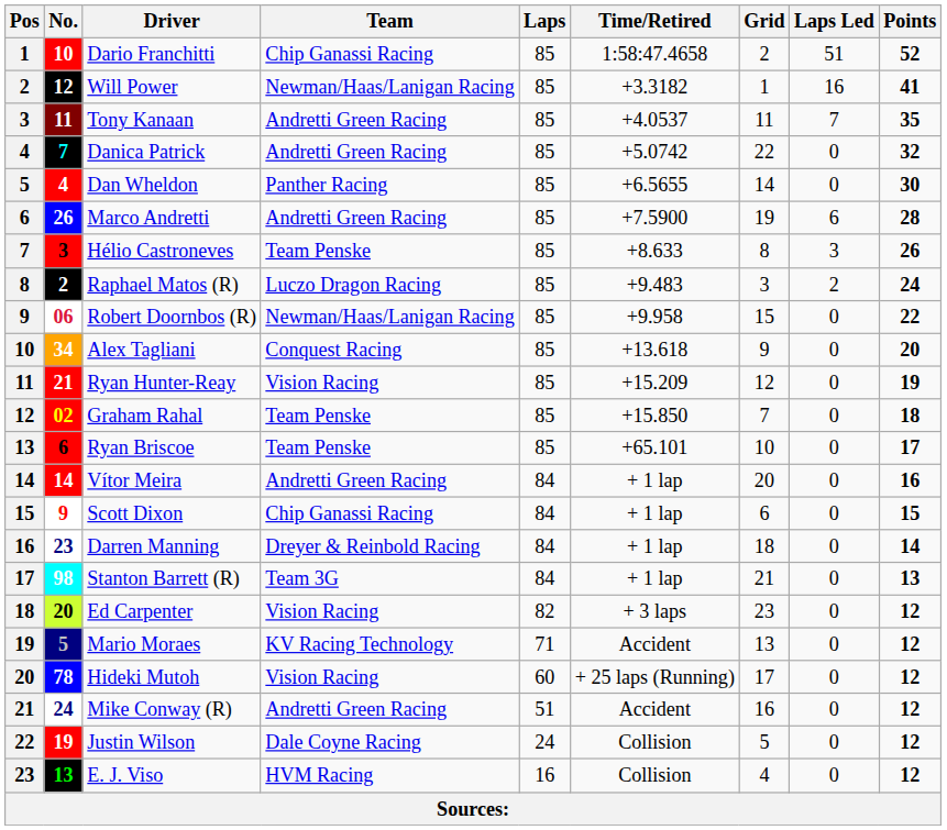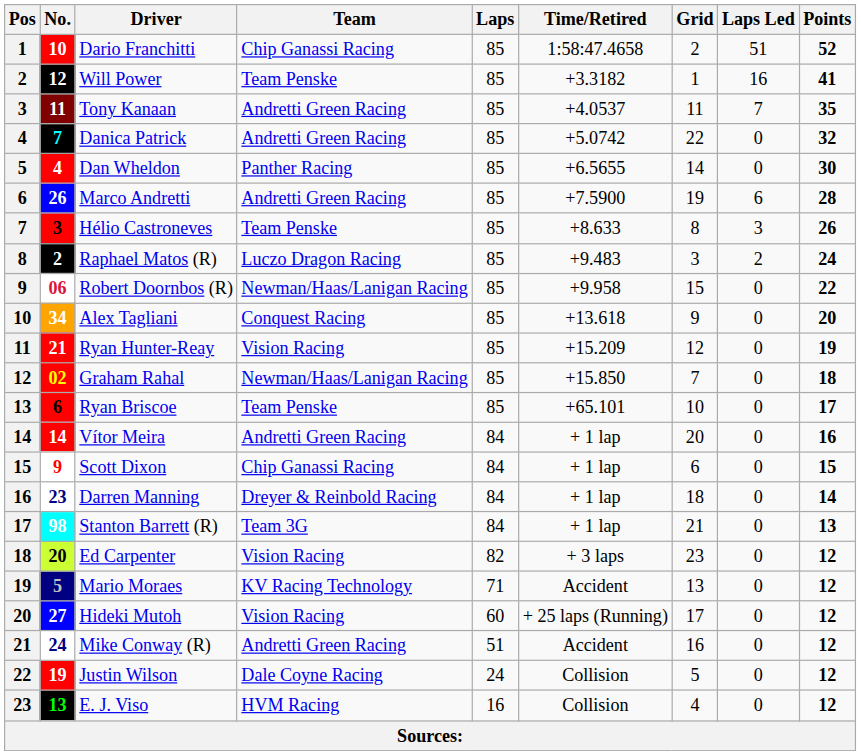 <table class="wikitable" style="font-size:95%;">
 <tr>
 <th>Pos</th>
 <th>No.</th>
 <th>Driver</th>
 <th>Team</th>
 <th>Laps</th>
 <th>Time/Retired</th>
 <th>Grid</th>
 <th>Laps Led</th>
 <th>Points</th>
 </tr>
 <tr>
 <th>1</th>
 <td style="background:red; color:white;" align=center><strong>10</strong></td>
 <td> <a href='#'>Dario Franchitti</a></td>
 <td><a href='#'>Chip Ganassi Racing</a></td>
 <td align=center>85</td>
 <td align=center>1:58:47.4658</td>
 <td align=center>2</td>
 <td align=center>51</td>
 <td align=center><strong>52</strong></td>
 </tr>
 <tr>
 <th>2</th>
 <td style="background:black; color:white;" align="center"><strong>12</strong></td>
 <td> <a href='#'>Will Power</a></td>
-<td><a href='#'>Newman/Haas/Lanigan Racing</a></td>
+<td><a href='#'>Team Penske</a></td>
 <td align=center>85</td>
 <td align=center>+3.3182</td>
 <td align=center>1</td>
 <td align=center>16</td>
 <td align=center><strong>41</strong></td>
 </tr>
 <tr>
 <th>3</th>
 <td style="background:maroon; color:white;" align=center><strong>11</strong></td>
 <td> <a href='#'>Tony Kanaan</a></td>
 <td><a href='#'>Andretti Green Racing</a></td>
 <td align=center>85</td>
 <td align=center>+4.0537</td>
 <td align=center>11</td>
 <td align=center>7</td>
 <td align=center><strong>35</strong></td>
 </tr>
 <tr>
 <th>4</th>
 <td style="background:#000000; color:aqua;" align=center><strong>7</strong></td>
 <td> <a href='#'>Danica Patrick</a></td>
 <td><a href='#'>Andretti Green Racing</a></td>
 <td align=center>85</td>
 <td align=center>+5.0742</td>
 <td align=center>22</td>
 <td align=center>0</td>
 <td align=center><strong>32</strong></td>
 </tr>
 <tr>
 <th>5</th>
 <td style="background:red; color:white;" align=center><strong>4</strong></td>
 <td> <a href='#'>Dan Wheldon</a></td>
 <td><a href='#'>Panther Racing</a></td>
 <td align=center>85</td>
 <td align=center>+6.5655</td>
 <td align=center>14</td>
 <td align=center>0</td>
 <td align=center><strong>30</strong></td>
 </tr>
 <tr>
 <th>6</th>
 <td style="background:blue; color:white;" align=center><strong>26</strong></td>
 <td> <a href='#'>Marco Andretti</a></td>
 <td><a href='#'>Andretti Green Racing</a></td>
 <td align=center>85</td>
 <td align=center>+7.5900</td>
 <td align=center>19</td>
 <td align=center>6</td>
 <td align=center><strong>28</strong></td>
 </tr>
 <tr>
 <th>7</th>
 <td style="background:#FF0000; color:black;" align="center"><strong>3</strong></td>
 <td> <a href='#'>Hélio Castroneves</a></td>
 <td><a href='#'>Team Penske</a></td>
 <td align=center>85</td>
 <td align=center>+8.633</td>
 <td align=center>8</td>
 <td align=center>3</td>
 <td align=center><strong>26</strong></td>
 </tr>
 <tr>
 <th>8</th>
 <td style="background:black; color:white;" align=center><strong>2</strong></td>
 <td> <a href='#'>Raphael Matos</a> (R)</td>
 <td><a href='#'>Luczo Dragon Racing</a></td>
 <td align=center>85</td>
 <td align=center>+9.483</td>
 <td align=center>3</td>
 <td align=center>2</td>
 <td align=center><strong>24</strong></td>
 </tr>
 <tr>
 <th>9</th>
 <td style="background:white; color:crimson;" align=center><strong>06</strong></td>
 <td> <a href='#'>Robert Doornbos</a> (R)</td>
 <td><a href='#'>Newman/Haas/Lanigan Racing</a></td>
 <td align=center>85</td>
 <td align=center>+9.958</td>
 <td align=center>15</td>
 <td align=center>0</td>
 <td align=center><strong>22</strong></td>
 </tr>
 <tr>
 <th>10</th>
 <td style="background:Orange; color:white;" align=center><strong>34</strong></td>
 <td> <a href='#'>Alex Tagliani</a></td>
 <td><a href='#'>Conquest Racing</a></td>
 <td align=center>85</td>
 <td align=center>+13.618</td>
 <td align=center>9</td>
 <td align=center>0</td>
 <td align=center><strong>20</strong></td>
 </tr>
 <tr>
 <th>11</th>
 <td style="background:red; color:white;" align=center><strong>21</strong></td>
 <td> <a href='#'>Ryan Hunter-Reay</a></td>
 <td><a href='#'>Vision Racing</a></td>
 <td align=center>85</td>
 <td align=center>+15.209</td>
 <td align=center>12</td>
 <td align=center>0</td>
 <td align=center><strong>19</strong></td>
 </tr>
 <tr>
 <th>12</th>
 <td style="background:red; color:yellow;" align=center><strong>02</strong></td>
 <td> <a href='#'>Graham Rahal</a></td>
-<td><a href='#'>Team Penske</a></td>
+<td><a href='#'>Newman/Haas/Lanigan Racing</a></td>
 <td align=center>85</td>
 <td align=center>+15.850</td>
 <td align=center>7</td>
 <td align=center>0</td>
 <td align=center><strong>18</strong></td>
 </tr>
 <tr>
 <th>13</th>
 <td style="background:#FF0000; color:black;" align="center"><strong>6</strong></td>
 <td> <a href='#'>Ryan Briscoe</a></td>
 <td><a href='#'>Team Penske</a></td>
 <td align=center>85</td>
 <td align=center>+65.101</td>
 <td align=center>10</td>
 <td align=center>0</td>
 <td align=center><strong>17</strong></td>
 </tr>
 <tr>
 <th>14</th>
 <td style="background:red; color:white;" align=center><strong>14</strong></td>
 <td> <a href='#'>Vítor Meira</a></td>
 <td><a href='#'>Andretti Green Racing</a></td>
 <td align=center>84</td>
 <td align=center>+ 1 lap</td>
 <td align=center>20</td>
 <td align=center>0</td>
 <td align=center><strong>16</strong></td>
 </tr>
 <tr>
 <th>15</th>
 <td style="background:#FFFFFF; color:red;" align=center><strong>9</strong></td>
 <td> <a href='#'>Scott Dixon</a></td>
 <td><a href='#'>Chip Ganassi Racing</a></td>
 <td align=center>84</td>
 <td align=center>+ 1 lap</td>
 <td align=center>6</td>
 <td align=center>0</td>
 <td align=center><strong>15</strong></td>
 </tr>
 <tr>
 <th>16</th>
 <td style="background:white; color:navy;" align=center><strong>23</strong></td>
 <td> <a href='#'>Darren Manning</a></td>
 <td><a href='#'>Dreyer & Reinbold Racing</a></td>
 <td align=center>84</td>
 <td align=center>+ 1 lap</td>
 <td align=center>18</td>
 <td align=center>0</td>
 <td align=center><strong>14</strong></td>
 </tr>
 <tr>
 <th>17</th>
 <td style="background:aqua; color:white;" align=center><strong>98</strong></td>
 <td> <a href='#'>Stanton Barrett</a> (R)</td>
 <td><a href='#'>Team 3G</a></td>
 <td align=center>84</td>
 <td align=center>+ 1 lap</td>
 <td align=center>21</td>
 <td align=center>0</td>
 <td align=center><strong>13</strong></td>
 </tr>
 <tr>
 <th>18</th>
 <td style="background:#CCFF33; color:black;" align=center><strong>20</strong></td>
 <td> <a href='#'>Ed Carpenter</a></td>
 <td><a href='#'>Vision Racing</a></td>
 <td align=center>82</td>
 <td align=center>+ 3 laps</td>
 <td align=center>23</td>
 <td align=center>0</td>
 <td align=center><strong>12</strong></td>
 </tr>
 <tr>
 <th>19</th>
 <td style="background:navy; color:silver;" align=center><strong>5</strong></td>
 <td> <a href='#'>Mario Moraes</a></td>
 <td><a href='#'>KV Racing Technology</a></td>
 <td align=center>71</td>
 <td align=center>Accident</td>
 <td align=center>13</td>
 <td align=center>0</td>
 <td align=center><strong>12</strong></td>
 </tr>
 <tr>
 <th>20</th>
-<td style="background:blue; color:white;" align=center><strong>78</strong></td>
+<td style="background:blue; color:white;" align=center><strong>27</strong></td>
 <td> <a href='#'>Hideki Mutoh</a></td>
 <td><a href='#'>Vision Racing</a></td>
 <td align=center>60</td>
 <td align=center>+ 25 laps (Running)</td>
 <td align=center>17</td>
 <td align=center>0</td>
 <td align=center><strong>12</strong></td>
 </tr>
 <tr>
 <th>21</th>
 <td style="background:white; color:navy;" align=center><strong>24</strong></td>
 <td> <a href='#'>Mike Conway</a> (R)</td>
 <td><a href='#'>Andretti Green Racing</a></td>
 <td align=center>51</td>
 <td align=center>Accident</td>
 <td align=center>16</td>
 <td align=center>0</td>
 <td align=center><strong>12</strong></td>
 </tr>
 <tr>
 <th>22</th>
 <td style="background:red; color:white;" align=center><strong>19</strong></td>
 <td> <a href='#'>Justin Wilson</a></td>
 <td><a href='#'>Dale Coyne Racing</a></td>
 <td align=center>24</td>
 <td align=center>Collision</td>
 <td align=center>5</td>
 <td align=center>0</td>
 <td align=center><strong>12</strong></td>
 </tr>
 <tr>
 <th>23</th>
 <td style="background:#000000; color:lime;" align=center><strong>13</strong></td>
 <td> <a href='#'>E. J. Viso</a></td>
 <td><a href='#'>HVM Racing</a></td>
 <td align=center>16</td>
 <td align=center>Collision</td>
 <td align=center>4</td>
 <td align=center>0</td>
 <td align=center><strong>12</strong></td>
 </tr>
 <tr>
 <th colspan=9><strong>Sources:</strong></th>
 </tr>
 </table>
